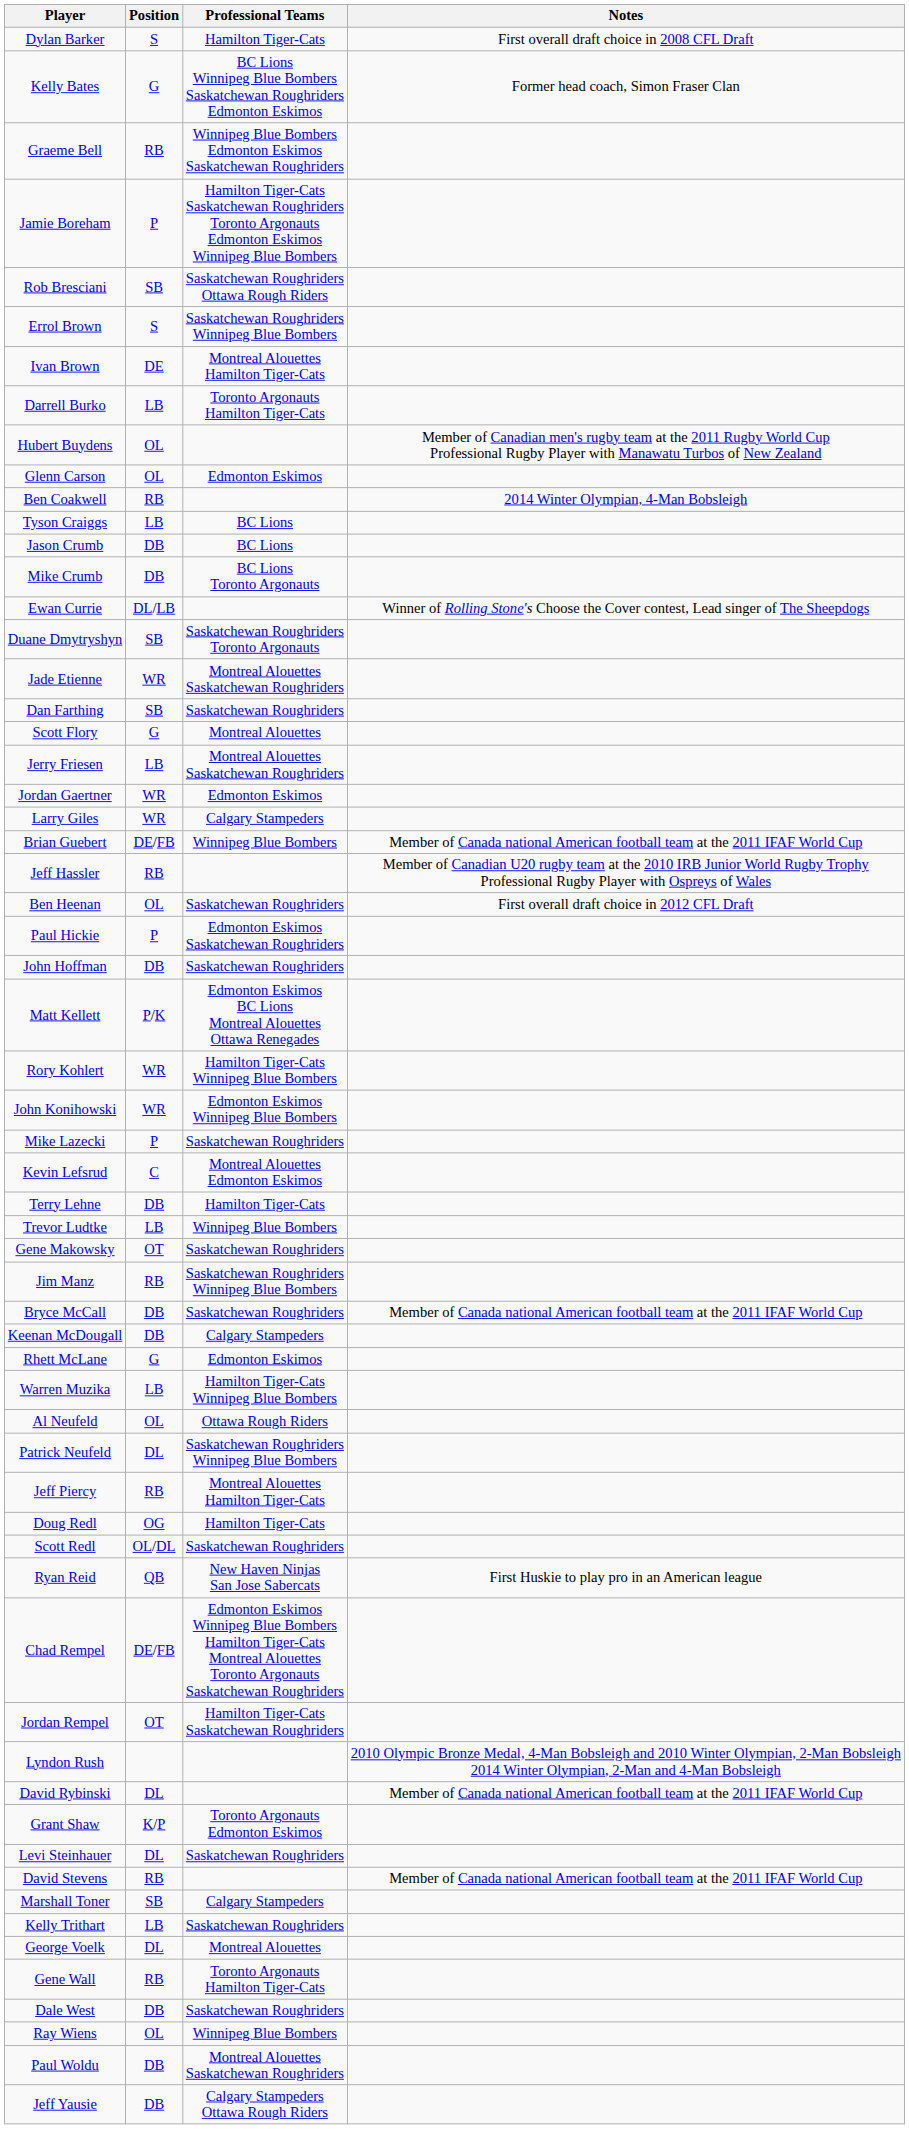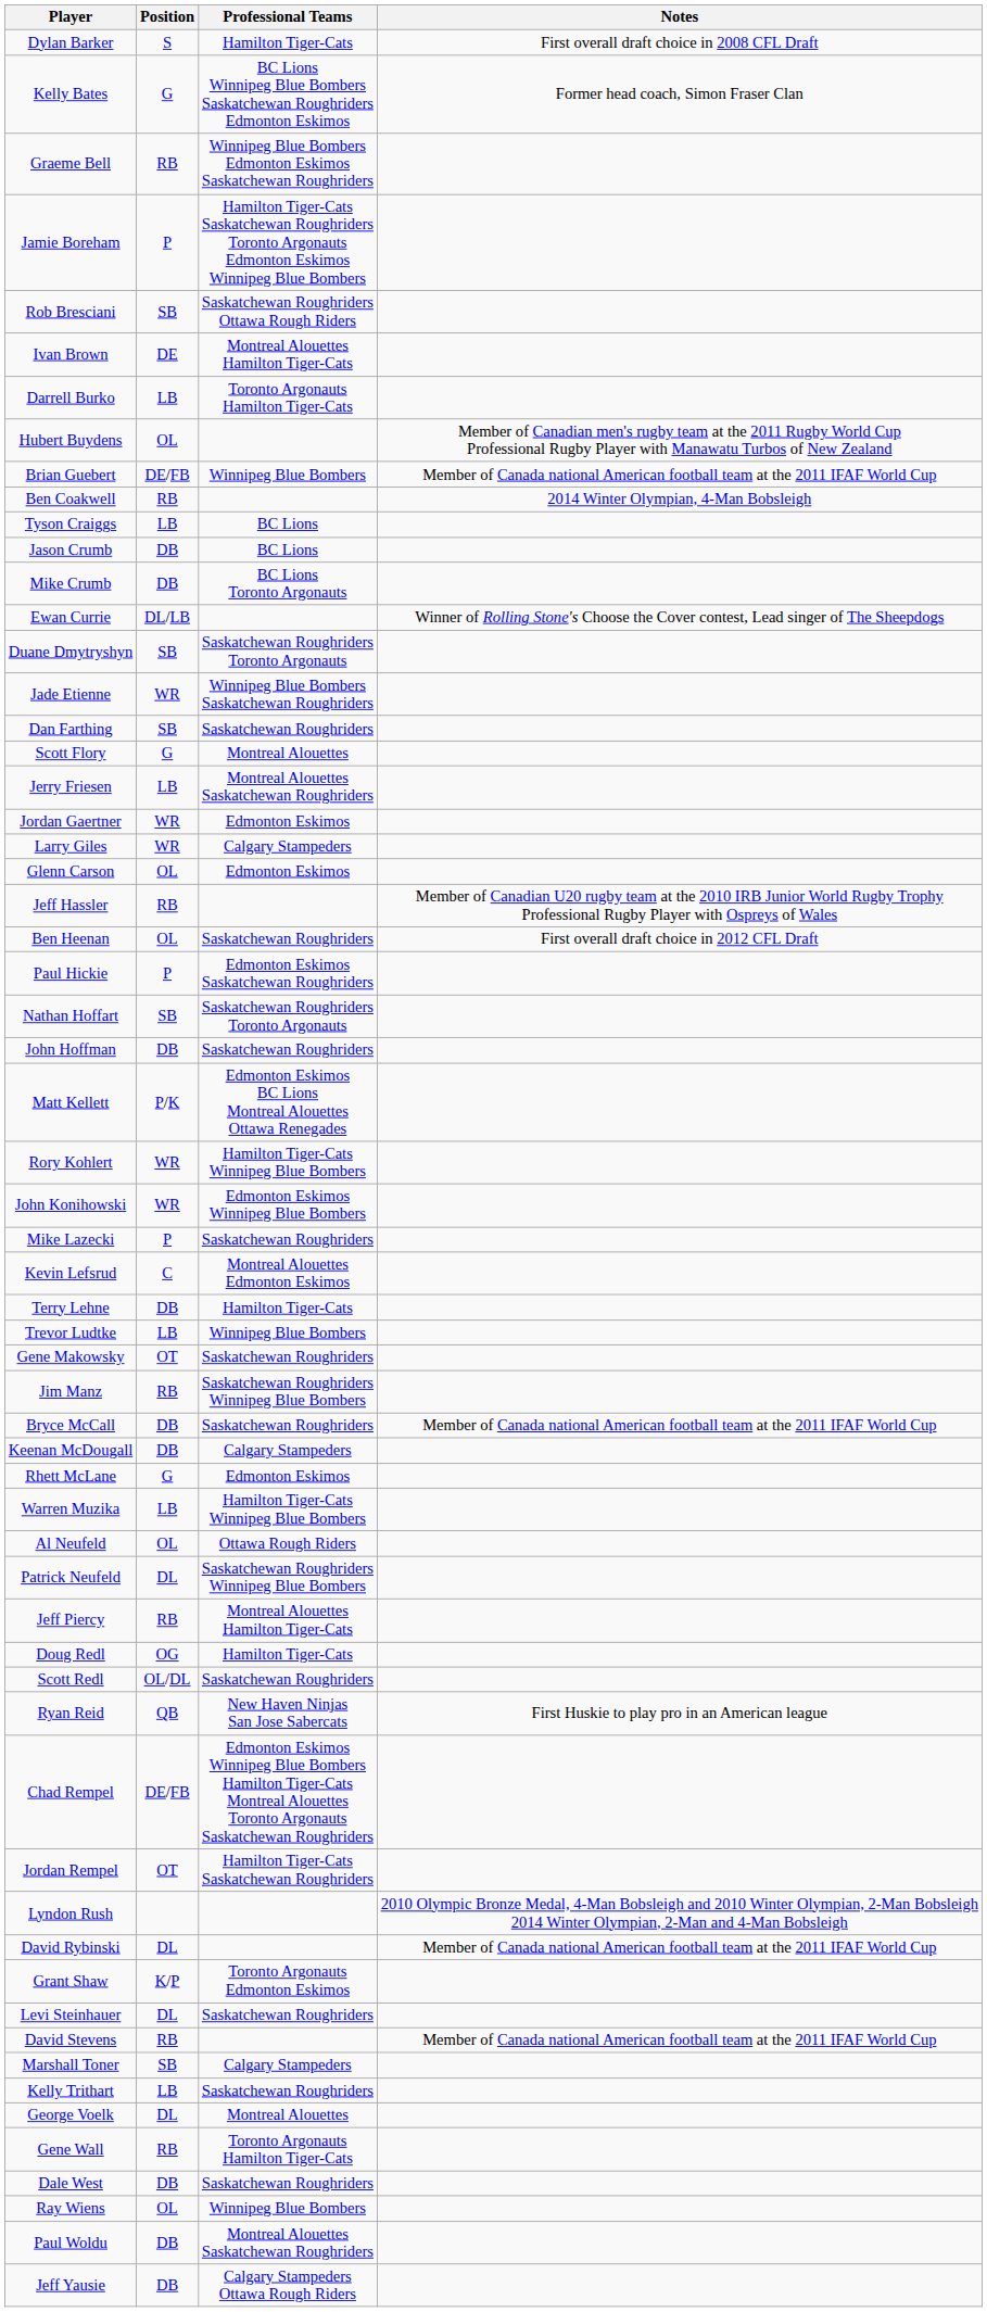 <table class="wikitable" style="text-align: center;">
 <tr>
 <th>Player</th>
 <th>Position</th>
 <th>Professional Teams</th>
 <th>Notes</th>
 </tr>
 <tr>
 <td><a href='#'>Dylan Barker</a></td>
 <td><a href='#'>S</a></td>
 <td><a href='#'>Hamilton Tiger-Cats</a></td>
 <td>First overall draft choice in <a href='#'>2008 CFL Draft</a></td>
 </tr>
 <tr>
 <td><a href='#'>Kelly Bates</a></td>
 <td><a href='#'>G</a></td>
 <td><a href='#'>BC Lions</a><br><a href='#'>Winnipeg Blue Bombers</a><br><a href='#'>Saskatchewan Roughriders</a><br><a href='#'>Edmonton Eskimos</a></td>
 <td>Former head coach, Simon Fraser Clan</td>
 </tr>
 <tr>
 <td><a href='#'>Graeme Bell</a></td>
 <td><a href='#'>RB</a></td>
 <td><a href='#'>Winnipeg Blue Bombers</a><br><a href='#'>Edmonton Eskimos</a><br><a href='#'>Saskatchewan Roughriders</a></td>
 <td></td>
 </tr>
 <tr>
 <td><a href='#'>Jamie Boreham</a></td>
 <td><a href='#'>P</a></td>
 <td><a href='#'>Hamilton Tiger-Cats</a><br><a href='#'>Saskatchewan Roughriders</a><br><a href='#'>Toronto Argonauts</a><br><a href='#'>Edmonton Eskimos</a><br><a href='#'>Winnipeg Blue Bombers</a></td>
 <td></td>
 </tr>
 <tr>
 <td><a href='#'>Rob Bresciani</a></td>
 <td><a href='#'>SB</a></td>
 <td><a href='#'>Saskatchewan Roughriders</a><br><a href='#'>Ottawa Rough Riders</a></td>
 <td></td>
 </tr>
 <tr>
-<td><a href='#'>Errol Brown</a></td>
-<td><a href='#'>S</a></td>
-<td><a href='#'>Saskatchewan Roughriders</a><br><a href='#'>Winnipeg Blue Bombers</a></td>
-<td></td>
-</tr>
-<tr>
 <td><a href='#'>Ivan Brown</a></td>
 <td><a href='#'>DE</a></td>
 <td><a href='#'>Montreal Alouettes</a><br><a href='#'>Hamilton Tiger-Cats</a></td>
 <td></td>
 </tr>
 <tr>
 <td><a href='#'>Darrell Burko</a></td>
 <td><a href='#'>LB</a></td>
 <td><a href='#'>Toronto Argonauts</a><br><a href='#'>Hamilton Tiger-Cats</a></td>
 <td></td>
 </tr>
 <tr>
 <td><a href='#'>Hubert Buydens</a></td>
 <td><a href='#'>OL</a></td>
 <td></td>
 <td>Member of <a href='#'>Canadian men's rugby team</a> at the <a href='#'>2011 Rugby World Cup</a><br>Professional Rugby Player with <a href='#'>Manawatu Turbos</a> of <a href='#'>New Zealand</a></td>
 </tr>
 <tr>
-<td><a href='#'>Glenn Carson</a></td>
-<td><a href='#'>OL</a></td>
-<td><a href='#'>Edmonton Eskimos</a></td>
-<td></td>
+<td><a href='#'>Brian Guebert</a></td>
+<td><a href='#'>DE</a>/<a href='#'>FB</a></td>
+<td><a href='#'>Winnipeg Blue Bombers</a></td>
+<td>Member of <a href='#'>Canada national American football team</a> at the <a href='#'>2011 IFAF World Cup</a></td>
 </tr>
 <tr>
 <td><a href='#'>Ben Coakwell</a></td>
 <td><a href='#'>RB</a></td>
 <td></td>
 <td><a href='#'>2014 Winter Olympian, 4-Man Bobsleigh</a></td>
 </tr>
 <tr>
 <td><a href='#'>Tyson Craiggs</a></td>
 <td><a href='#'>LB</a></td>
 <td><a href='#'>BC Lions</a></td>
 <td></td>
 </tr>
 <tr>
 <td><a href='#'>Jason Crumb</a></td>
 <td><a href='#'>DB</a></td>
 <td><a href='#'>BC Lions</a></td>
 <td></td>
 </tr>
 <tr>
 <td><a href='#'>Mike Crumb</a></td>
 <td><a href='#'>DB</a></td>
 <td><a href='#'>BC Lions</a><br><a href='#'>Toronto Argonauts</a></td>
 <td></td>
 </tr>
 <tr>
 <td><a href='#'>Ewan Currie</a></td>
 <td><a href='#'>DL</a>/<a href='#'>LB</a></td>
 <td></td>
 <td>Winner of <em><a href='#'>Rolling Stone</a>'s</em> Choose the Cover contest, Lead singer of <a href='#'>The Sheepdogs</a></td>
 </tr>
 <tr>
 <td><a href='#'>Duane Dmytryshyn</a></td>
 <td><a href='#'>SB</a></td>
 <td><a href='#'>Saskatchewan Roughriders</a><br><a href='#'>Toronto Argonauts</a></td>
 <td></td>
 </tr>
 <tr>
 <td><a href='#'>Jade Etienne</a></td>
 <td><a href='#'>WR</a></td>
-<td><a href='#'>Montreal Alouettes</a><br><a href='#'>Saskatchewan Roughriders</a></td>
+<td><a href='#'>Winnipeg Blue Bombers</a><br><a href='#'>Saskatchewan Roughriders</a></td>
 <td></td>
 </tr>
 <tr>
 <td><a href='#'>Dan Farthing</a></td>
 <td><a href='#'>SB</a></td>
 <td><a href='#'>Saskatchewan Roughriders</a></td>
 <td></td>
 </tr>
 <tr>
 <td><a href='#'>Scott Flory</a></td>
 <td><a href='#'>G</a></td>
 <td><a href='#'>Montreal Alouettes</a></td>
 <td></td>
 </tr>
 <tr>
 <td><a href='#'>Jerry Friesen</a></td>
 <td><a href='#'>LB</a></td>
 <td><a href='#'>Montreal Alouettes</a><br><a href='#'>Saskatchewan Roughriders</a></td>
 <td></td>
 </tr>
 <tr>
 <td><a href='#'>Jordan Gaertner</a></td>
 <td><a href='#'>WR</a></td>
 <td><a href='#'>Edmonton Eskimos</a></td>
 <td></td>
 </tr>
 <tr>
 <td><a href='#'>Larry Giles</a></td>
 <td><a href='#'>WR</a></td>
 <td><a href='#'>Calgary Stampeders</a></td>
 <td></td>
 </tr>
 <tr>
-<td><a href='#'>Brian Guebert</a></td>
-<td><a href='#'>DE</a>/<a href='#'>FB</a></td>
-<td><a href='#'>Winnipeg Blue Bombers</a></td>
-<td>Member of <a href='#'>Canada national American football team</a> at the <a href='#'>2011 IFAF World Cup</a></td>
+<td><a href='#'>Glenn Carson</a></td>
+<td><a href='#'>OL</a></td>
+<td><a href='#'>Edmonton Eskimos</a></td>
+<td></td>
 </tr>
 <tr>
 <td><a href='#'>Jeff Hassler</a></td>
 <td><a href='#'>RB</a></td>
 <td></td>
 <td>Member of <a href='#'>Canadian U20 rugby team</a> at the <a href='#'>2010 IRB Junior World Rugby Trophy</a><br>Professional Rugby Player with <a href='#'>Ospreys</a> of <a href='#'>Wales</a></td>
 </tr>
 <tr>
 <td><a href='#'>Ben Heenan</a></td>
 <td><a href='#'>OL</a></td>
 <td><a href='#'>Saskatchewan Roughriders</a></td>
 <td>First overall draft choice in <a href='#'>2012 CFL Draft</a></td>
 </tr>
 <tr>
 <td><a href='#'>Paul Hickie</a></td>
 <td><a href='#'>P</a></td>
 <td><a href='#'>Edmonton Eskimos</a><br><a href='#'>Saskatchewan Roughriders</a></td>
+<td></td>
+</tr>
+<tr>
+<td><a href='#'>Nathan Hoffart</a></td>
+<td><a href='#'>SB</a></td>
+<td><a href='#'>Saskatchewan Roughriders</a><br><a href='#'>Toronto Argonauts</a></td>
 <td></td>
 </tr>
 <tr>
 <td><a href='#'>John Hoffman</a></td>
 <td><a href='#'>DB</a></td>
 <td><a href='#'>Saskatchewan Roughriders</a></td>
 <td></td>
 </tr>
 <tr>
 <td><a href='#'>Matt Kellett</a></td>
 <td><a href='#'>P</a>/<a href='#'>K</a></td>
 <td><a href='#'>Edmonton Eskimos</a><br><a href='#'>BC Lions</a><br><a href='#'>Montreal Alouettes</a><br><a href='#'>Ottawa Renegades</a></td>
 <td></td>
 </tr>
 <tr>
 <td><a href='#'>Rory Kohlert</a></td>
 <td><a href='#'>WR</a></td>
 <td><a href='#'>Hamilton Tiger-Cats</a><br><a href='#'>Winnipeg Blue Bombers</a></td>
 <td></td>
 </tr>
 <tr>
 <td><a href='#'>John Konihowski</a></td>
 <td><a href='#'>WR</a></td>
 <td><a href='#'>Edmonton Eskimos</a><br><a href='#'>Winnipeg Blue Bombers</a></td>
 <td></td>
 </tr>
 <tr>
 <td><a href='#'>Mike Lazecki</a></td>
 <td><a href='#'>P</a></td>
 <td><a href='#'>Saskatchewan Roughriders</a></td>
 <td></td>
 </tr>
 <tr>
 <td><a href='#'>Kevin Lefsrud</a></td>
 <td><a href='#'>C</a></td>
 <td><a href='#'>Montreal Alouettes</a><br><a href='#'>Edmonton Eskimos</a></td>
 <td></td>
 </tr>
 <tr>
 <td><a href='#'>Terry Lehne</a></td>
 <td><a href='#'>DB</a></td>
 <td><a href='#'>Hamilton Tiger-Cats</a></td>
 <td></td>
 </tr>
 <tr>
 <td><a href='#'>Trevor Ludtke</a></td>
 <td><a href='#'>LB</a></td>
 <td><a href='#'>Winnipeg Blue Bombers</a></td>
 <td></td>
 </tr>
 <tr>
 <td><a href='#'>Gene Makowsky</a></td>
 <td><a href='#'>OT</a></td>
 <td><a href='#'>Saskatchewan Roughriders</a></td>
 <td></td>
 </tr>
 <tr>
 <td><a href='#'>Jim Manz</a></td>
 <td><a href='#'>RB</a></td>
 <td><a href='#'>Saskatchewan Roughriders</a><br><a href='#'>Winnipeg Blue Bombers</a></td>
 <td></td>
 </tr>
 <tr>
 <td><a href='#'>Bryce McCall</a></td>
 <td><a href='#'>DB</a></td>
 <td><a href='#'>Saskatchewan Roughriders</a></td>
 <td>Member of <a href='#'>Canada national American football team</a> at the <a href='#'>2011 IFAF World Cup</a></td>
 </tr>
 <tr>
 <td><a href='#'>Keenan McDougall</a></td>
 <td><a href='#'>DB</a></td>
 <td><a href='#'>Calgary Stampeders</a></td>
 <td></td>
 </tr>
 <tr>
 <td><a href='#'>Rhett McLane</a></td>
 <td><a href='#'>G</a></td>
 <td><a href='#'>Edmonton Eskimos</a></td>
 <td></td>
 </tr>
 <tr>
 <td><a href='#'>Warren Muzika</a></td>
 <td><a href='#'>LB</a></td>
 <td><a href='#'>Hamilton Tiger-Cats</a><br><a href='#'>Winnipeg Blue Bombers</a></td>
 <td></td>
 </tr>
 <tr>
 <td><a href='#'>Al Neufeld</a></td>
 <td><a href='#'>OL</a></td>
 <td><a href='#'>Ottawa Rough Riders</a></td>
 <td></td>
 </tr>
 <tr>
 <td><a href='#'>Patrick Neufeld</a></td>
 <td><a href='#'>DL</a></td>
 <td><a href='#'>Saskatchewan Roughriders</a><br><a href='#'>Winnipeg Blue Bombers</a></td>
 <td></td>
 </tr>
 <tr>
 <td><a href='#'>Jeff Piercy</a></td>
 <td><a href='#'>RB</a></td>
 <td><a href='#'>Montreal Alouettes</a><br><a href='#'>Hamilton Tiger-Cats</a></td>
 <td></td>
 </tr>
 <tr>
 <td><a href='#'>Doug Redl</a></td>
 <td><a href='#'>OG</a></td>
 <td><a href='#'>Hamilton Tiger-Cats</a></td>
 <td></td>
 </tr>
 <tr>
 <td><a href='#'>Scott Redl</a></td>
 <td><a href='#'>OL</a>/<a href='#'>DL</a></td>
 <td><a href='#'>Saskatchewan Roughriders</a></td>
 <td></td>
 </tr>
 <tr>
 <td><a href='#'>Ryan Reid</a></td>
 <td><a href='#'>QB</a></td>
 <td><a href='#'>New Haven Ninjas</a> <br> <a href='#'>San Jose Sabercats</a></td>
 <td>First Huskie to play pro in an American league</td>
 </tr>
 <tr>
 <td><a href='#'>Chad Rempel</a></td>
 <td><a href='#'>DE</a>/<a href='#'>FB</a></td>
 <td><a href='#'>Edmonton Eskimos</a><br><a href='#'>Winnipeg Blue Bombers</a><br><a href='#'>Hamilton Tiger-Cats</a><br><a href='#'>Montreal Alouettes</a><br><a href='#'>Toronto Argonauts</a><br><a href='#'>Saskatchewan Roughriders</a></td>
 <td></td>
 </tr>
 <tr>
 <td><a href='#'>Jordan Rempel</a></td>
 <td><a href='#'>OT</a></td>
 <td><a href='#'>Hamilton Tiger-Cats</a><br><a href='#'>Saskatchewan Roughriders</a></td>
 <td></td>
 </tr>
 <tr>
 <td><a href='#'>Lyndon Rush</a></td>
 <td></td>
 <td></td>
 <td><a href='#'>2010 Olympic Bronze Medal, 4-Man Bobsleigh and 2010 Winter Olympian, 2-Man Bobsleigh</a><br><a href='#'>2014 Winter Olympian, 2-Man and 4-Man Bobsleigh</a></td>
 </tr>
 <tr>
 <td><a href='#'>David Rybinski</a></td>
 <td><a href='#'>DL</a></td>
 <td></td>
 <td>Member of <a href='#'>Canada national American football team</a> at the <a href='#'>2011 IFAF World Cup</a></td>
 </tr>
 <tr>
 <td><a href='#'>Grant Shaw</a></td>
 <td><a href='#'>K</a>/<a href='#'>P</a></td>
 <td><a href='#'>Toronto Argonauts</a><br><a href='#'>Edmonton Eskimos</a></td>
 <td></td>
 </tr>
 <tr>
 <td><a href='#'>Levi Steinhauer</a></td>
 <td><a href='#'>DL</a></td>
 <td><a href='#'>Saskatchewan Roughriders</a></td>
 <td></td>
 </tr>
 <tr>
 <td><a href='#'>David Stevens</a></td>
 <td><a href='#'>RB</a></td>
 <td></td>
 <td>Member of <a href='#'>Canada national American football team</a> at the <a href='#'>2011 IFAF World Cup</a></td>
 </tr>
 <tr>
 <td><a href='#'>Marshall Toner</a></td>
 <td><a href='#'>SB</a></td>
 <td><a href='#'>Calgary Stampeders</a></td>
 <td></td>
 </tr>
 <tr>
 <td><a href='#'>Kelly Trithart</a></td>
 <td><a href='#'>LB</a></td>
 <td><a href='#'>Saskatchewan Roughriders</a></td>
 <td></td>
 </tr>
 <tr>
 <td><a href='#'>George Voelk</a></td>
 <td><a href='#'>DL</a></td>
 <td><a href='#'>Montreal Alouettes</a></td>
 <td></td>
 </tr>
 <tr>
 <td><a href='#'>Gene Wall</a></td>
 <td><a href='#'>RB</a></td>
 <td><a href='#'>Toronto Argonauts</a><br><a href='#'>Hamilton Tiger-Cats</a></td>
 <td></td>
 </tr>
 <tr>
 <td><a href='#'>Dale West</a></td>
 <td><a href='#'>DB</a></td>
 <td><a href='#'>Saskatchewan Roughriders</a></td>
 <td></td>
 </tr>
 <tr>
 <td><a href='#'>Ray Wiens</a></td>
 <td><a href='#'>OL</a></td>
 <td><a href='#'>Winnipeg Blue Bombers</a></td>
 <td></td>
 </tr>
 <tr>
 <td><a href='#'>Paul Woldu</a></td>
 <td><a href='#'>DB</a></td>
 <td><a href='#'>Montreal Alouettes</a><br><a href='#'>Saskatchewan Roughriders</a></td>
 <td></td>
 </tr>
 <tr>
 <td><a href='#'>Jeff Yausie</a></td>
 <td><a href='#'>DB</a></td>
 <td><a href='#'>Calgary Stampeders</a><br><a href='#'>Ottawa Rough Riders</a></td>
 <td></td>
 </tr>
 </table>
